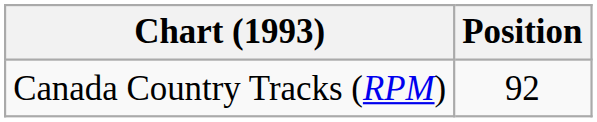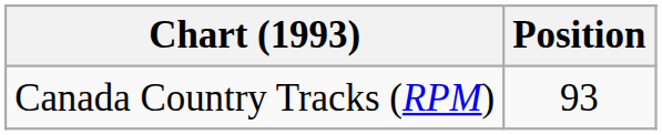 <table class="wikitable sortable">
 <tr>
 <th scope="col">Chart (1993)</th>
 <th scope="col">Position</th>
 </tr>
 <tr>
 <td>Canada Country Tracks (<em><a href='#'>RPM</a></em>)</td>
-<td align="center">92</td>
+<td align="center">93</td>
 </tr>
 </table>
